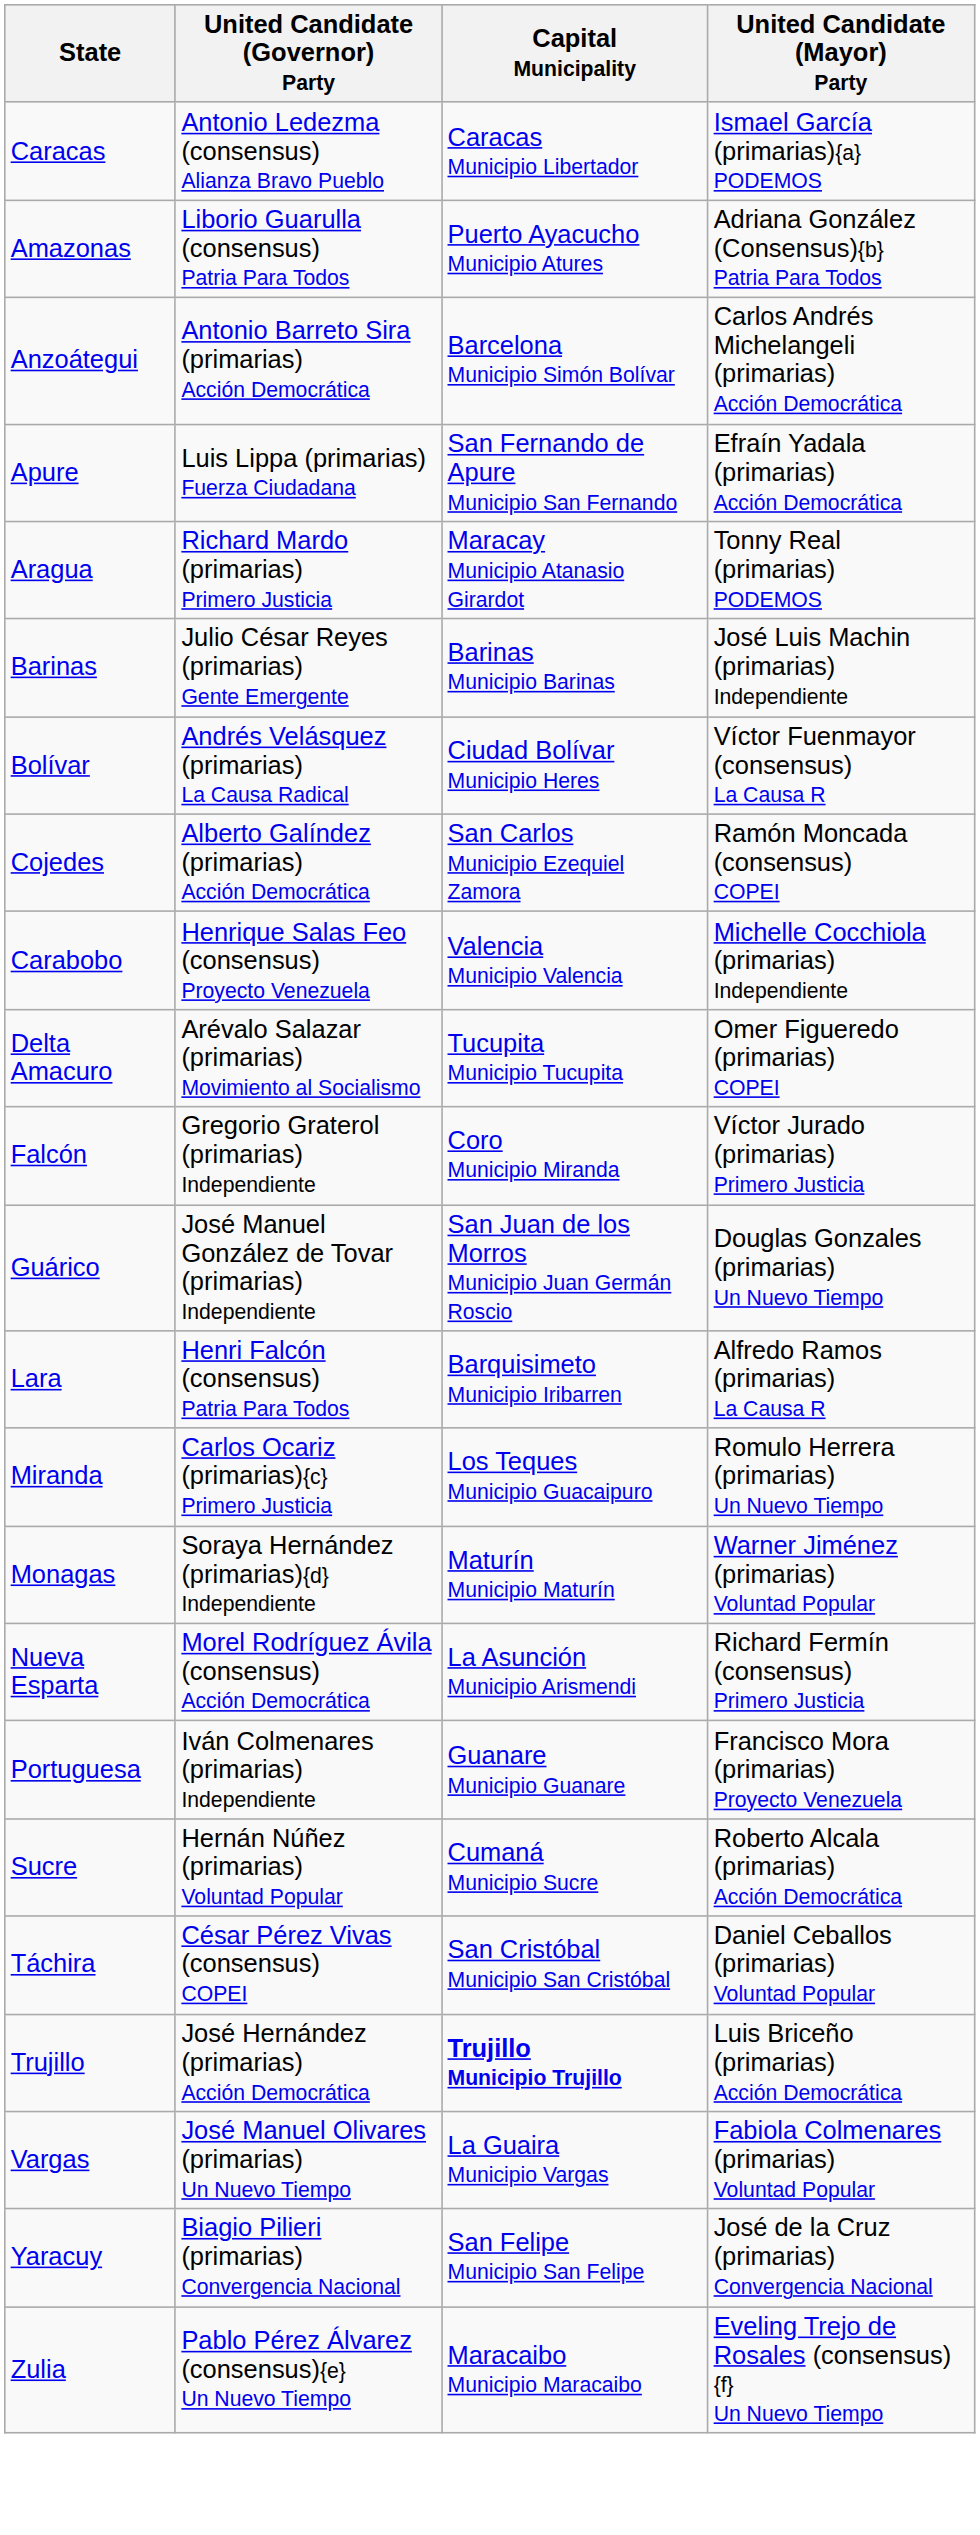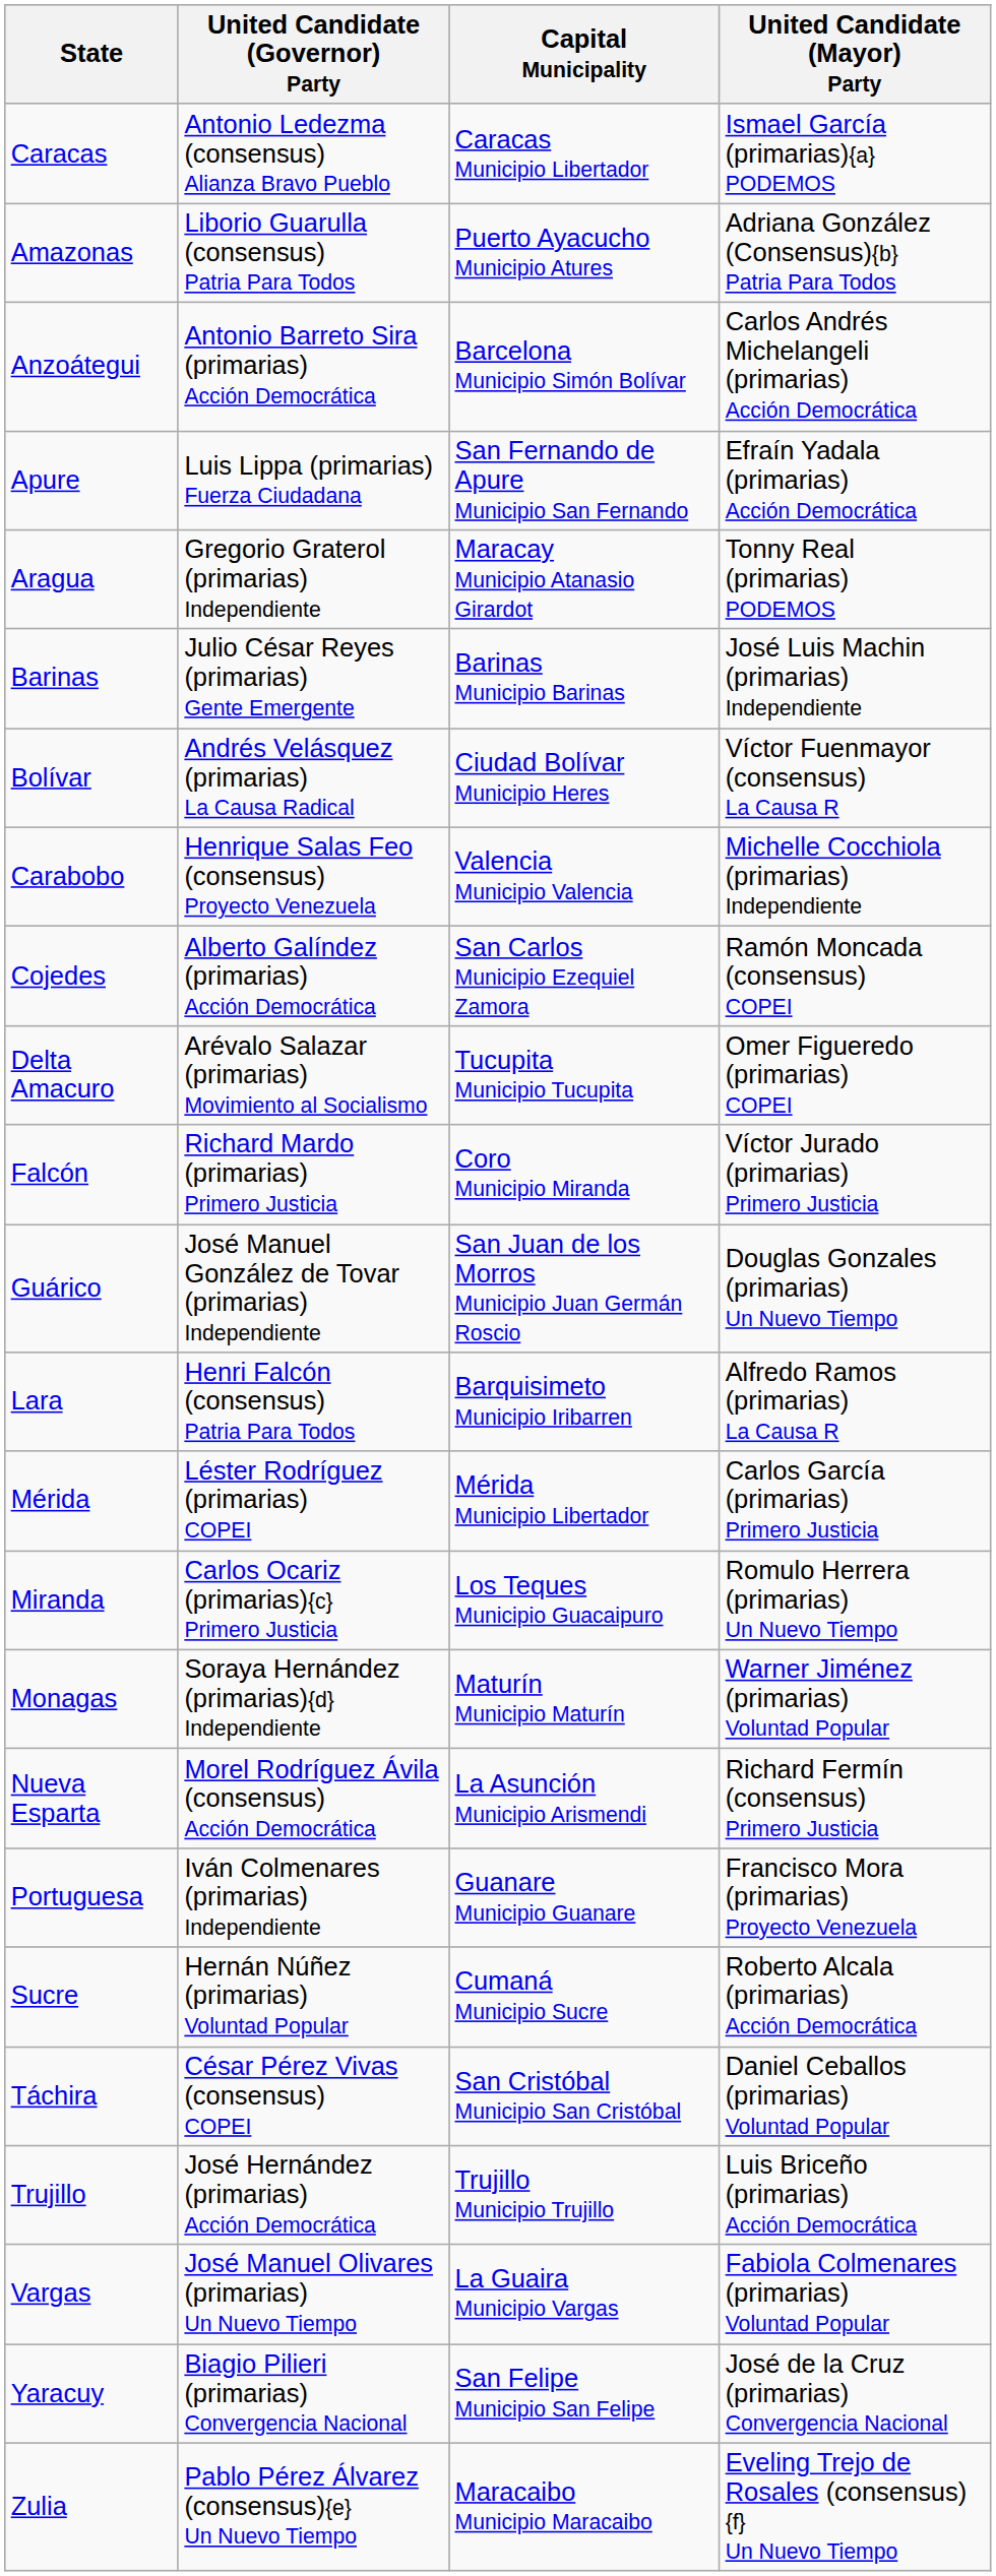 <table class="wikitable">
 <tr style="background:#efefef;">
 <th style="width:100px"><strong>State</strong></th>
 <th style="width:160px"><strong>United Candidate (Governor)<br><small>Party</small></strong></th>
 <th style="width:160px"><strong>Capital<br><small>Municipality</small></strong></th>
 <th style="width:160px"><strong>United Candidate (Mayor)<br><small>Party</small></strong></th>
 </tr>
 <tr>
 <td><a href='#'>Caracas</a></td>
 <td><a href='#'>Antonio Ledezma</a> (consensus)<br><small><a href='#'>Alianza Bravo Pueblo</a></small></td>
 <td><a href='#'>Caracas</a><br><small><a href='#'>Municipio Libertador</a></small></td>
 <td><a href='#'>Ismael García</a> (primarias)<small>{a}</small><br><small><a href='#'>PODEMOS</a></small></td>
 </tr>
 <tr>
 <td><a href='#'>Amazonas</a></td>
 <td><a href='#'>Liborio Guarulla</a> (consensus)<br><small><a href='#'>Patria Para Todos</a></small></td>
 <td><a href='#'>Puerto Ayacucho</a><br><small><a href='#'>Municipio Atures</a></small></td>
 <td>Adriana González (Consensus)<small>{b}</small><br><small><a href='#'>Patria Para Todos</a></small></td>
 </tr>
 <tr>
 <td><a href='#'>Anzoátegui</a></td>
 <td><a href='#'>Antonio Barreto Sira</a> (primarias)<br><small><a href='#'>Acción Democrática</a></small></td>
 <td><a href='#'>Barcelona</a><br><small><a href='#'>Municipio Simón Bolívar</a></small></td>
 <td>Carlos Andrés Michelangeli (primarias)<br><small><a href='#'>Acción Democrática</a></small></td>
 </tr>
 <tr>
 <td><a href='#'>Apure</a></td>
 <td>Luis Lippa (primarias)<br><small><a href='#'>Fuerza Ciudadana</a></small></td>
 <td><a href='#'>San Fernando de Apure</a><br><small><a href='#'>Municipio San Fernando</a></small></td>
 <td>Efraín Yadala (primarias)<br><small><a href='#'>Acción Democrática</a></small></td>
 </tr>
 <tr>
 <td><a href='#'>Aragua</a></td>
-<td><a href='#'>Richard Mardo</a> (primarias)<br><small><a href='#'>Primero Justicia</a></small></td>
+<td>Gregorio Graterol (primarias)<br><small>Independiente</small></td>
 <td><a href='#'>Maracay</a><br><small><a href='#'>Municipio Atanasio Girardot</a></small></td>
 <td>Tonny Real (primarias)<br><small><a href='#'>PODEMOS</a></small></td>
 </tr>
 <tr>
 <td><a href='#'>Barinas</a></td>
 <td>Julio César Reyes (primarias)<br><small><a href='#'>Gente Emergente</a></small></td>
 <td><a href='#'>Barinas</a><br><small><a href='#'>Municipio Barinas</a></small></td>
 <td>José Luis Machin (primarias)<br><small>Independiente</small></td>
 </tr>
 <tr>
 <td><a href='#'>Bolívar</a></td>
 <td><a href='#'>Andrés Velásquez</a> (primarias)<br><small><a href='#'>La Causa Radical</a></small></td>
 <td><a href='#'>Ciudad Bolívar</a><br><small><a href='#'>Municipio Heres</a></small></td>
 <td>Víctor Fuenmayor (consensus)<br><small><a href='#'>La Causa R</a></small></td>
 </tr>
 <tr>
+<td><a href='#'>Carabobo</a></td>
+<td><a href='#'>Henrique Salas Feo</a> (consensus)<br><small><a href='#'>Proyecto Venezuela</a></small></td>
+<td><a href='#'>Valencia</a><br><small><a href='#'>Municipio Valencia</a></small></td>
+<td><a href='#'>Michelle Cocchiola</a> (primarias)<br><small>Independiente</small></td>
+</tr>
+<tr>
 <td><a href='#'>Cojedes</a></td>
 <td><a href='#'>Alberto Galíndez</a> (primarias)<br><small><a href='#'>Acción Democrática</a></small></td>
 <td><a href='#'>San Carlos</a><br><small><a href='#'>Municipio Ezequiel Zamora</a></small></td>
 <td>Ramón Moncada (consensus)<br><small><a href='#'>COPEI</a></small></td>
-</tr>
-<tr>
-<td><a href='#'>Carabobo</a></td>
-<td><a href='#'>Henrique Salas Feo</a> (consensus)<br><small><a href='#'>Proyecto Venezuela</a></small></td>
-<td><a href='#'>Valencia</a><br><small><a href='#'>Municipio Valencia</a></small></td>
-<td><a href='#'>Michelle Cocchiola</a> (primarias)<br><small>Independiente</small></td>
 </tr>
 <tr>
 <td><a href='#'>Delta Amacuro</a></td>
 <td>Arévalo Salazar (primarias)<br><small><a href='#'>Movimiento al Socialismo</a></small></td>
 <td><a href='#'>Tucupita</a><br><small><a href='#'>Municipio Tucupita </a></small></td>
 <td>Omer Figueredo (primarias)<br><small><a href='#'>COPEI</a></small></td>
 </tr>
 <tr>
 <td><a href='#'>Falcón</a></td>
-<td>Gregorio Graterol (primarias)<br><small>Independiente</small></td>
+<td><a href='#'>Richard Mardo</a> (primarias)<br><small><a href='#'>Primero Justicia</a></small></td>
 <td><a href='#'>Coro</a><br><small><a href='#'>Municipio Miranda</a></small></td>
 <td>Víctor Jurado (primarias)<br><small><a href='#'>Primero Justicia</a></small></td>
 </tr>
 <tr>
 <td><a href='#'>Guárico</a></td>
 <td>José Manuel González de Tovar (primarias)<br><small>Independiente</small></td>
 <td><a href='#'>San Juan de los Morros</a><br><small><a href='#'>Municipio Juan Germán Roscio</a></small></td>
 <td>Douglas Gonzales (primarias)<br><small><a href='#'>Un Nuevo Tiempo</a></small></td>
 </tr>
 <tr>
 <td><a href='#'>Lara</a></td>
 <td><a href='#'>Henri Falcón</a> (consensus)<br><small><a href='#'>Patria Para Todos</a></small></td>
 <td><a href='#'>Barquisimeto</a><br><small><a href='#'>Municipio Iribarren</a></small></td>
 <td>Alfredo Ramos (primarias)<br><small><a href='#'>La Causa R</a></small></td>
+</tr>
+<tr>
+<td><a href='#'>Mérida</a></td>
+<td><a href='#'>Léster Rodríguez</a> (primarias)<br><small><a href='#'>COPEI</a></small></td>
+<td><a href='#'>Mérida</a><br><small><a href='#'>Municipio Libertador</a></small></td>
+<td>Carlos García (primarias)<br><small><a href='#'>Primero Justicia</a></small></td>
 </tr>
 <tr>
 <td><a href='#'>Miranda</a></td>
 <td><a href='#'>Carlos Ocariz</a> (primarias)<small>{c}</small><br><small><a href='#'>Primero Justicia</a></small></td>
 <td><a href='#'>Los Teques</a><br><small><a href='#'>Municipio Guacaipuro</a></small></td>
 <td>Romulo Herrera (primarias)<br><small><a href='#'>Un Nuevo Tiempo</a></small></td>
 </tr>
 <tr>
 <td><a href='#'>Monagas</a></td>
 <td>Soraya Hernández (primarias)<small>{d}</small><br><small>Independiente</small></td>
 <td><a href='#'>Maturín</a><br><small><a href='#'>Municipio Maturín</a></small></td>
 <td><a href='#'>Warner Jiménez</a> (primarias)<br><small><a href='#'>Voluntad Popular</a></small></td>
 </tr>
 <tr>
 <td><a href='#'>Nueva Esparta</a></td>
 <td><a href='#'>Morel Rodríguez Ávila</a> (consensus)<br><small><a href='#'>Acción Democrática</a></small></td>
 <td><a href='#'>La Asunción</a><br><small><a href='#'>Municipio Arismendi</a></small></td>
 <td>Richard Fermín (consensus)<br><small><a href='#'>Primero Justicia</a></small></td>
 </tr>
 <tr>
 <td><a href='#'>Portuguesa</a></td>
 <td>Iván Colmenares (primarias)<br><small>Independiente</small></td>
 <td><a href='#'>Guanare</a><br><small><a href='#'>Municipio Guanare</a></small></td>
 <td>Francisco Mora (primarias)<br><small><a href='#'>Proyecto Venezuela</a></small></td>
 </tr>
 <tr>
 <td><a href='#'>Sucre</a></td>
 <td>Hernán Núñez (primarias)<br><small><a href='#'>Voluntad Popular</a></small></td>
 <td><a href='#'>Cumaná</a><br><small><a href='#'>Municipio Sucre</a></small></td>
 <td>Roberto Alcala (primarias)<br><small><a href='#'>Acción Democrática</a></small></td>
 </tr>
 <tr>
 <td><a href='#'>Táchira</a></td>
 <td><a href='#'>César Pérez Vivas</a> (consensus)<br><small><a href='#'>COPEI</a></small></td>
 <td><a href='#'>San Cristóbal</a><br><small><a href='#'>Municipio San Cristóbal</a></small></td>
 <td>Daniel Ceballos (primarias)<br><small><a href='#'>Voluntad Popular</a></small></td>
 </tr>
 <tr>
 <td><a href='#'>Trujillo</a></td>
 <td>José Hernández (primarias)<br><small><a href='#'>Acción Democrática</a></small></td>
-<td><strong><a href='#'>Trujillo</a><br><small><a href='#'>Municipio Trujillo</a></small></strong></td>
+<td><a href='#'>Trujillo</a><br><small><a href='#'>Municipio Trujillo</a></small></td>
 <td>Luis Briceño (primarias)<br><small><a href='#'>Acción Democrática</a></small></td>
 </tr>
 <tr>
 <td><a href='#'>Vargas</a></td>
 <td><a href='#'>José Manuel Olivares</a> (primarias)<br><small><a href='#'>Un Nuevo Tiempo</a></small></td>
 <td><a href='#'>La Guaira </a><br><small><a href='#'>Municipio Vargas</a></small></td>
 <td><a href='#'>Fabiola Colmenares</a> (primarias)<br><small><a href='#'>Voluntad Popular</a></small></td>
 </tr>
 <tr>
 <td><a href='#'>Yaracuy</a></td>
 <td><a href='#'>Biagio Pilieri</a> (primarias)<br><small><a href='#'>Convergencia Nacional</a></small></td>
 <td><a href='#'> San Felipe</a><br><small><a href='#'>Municipio San Felipe</a></small></td>
 <td>José de la Cruz (primarias)<br><small><a href='#'>Convergencia Nacional</a></small></td>
 </tr>
 <tr>
 <td><a href='#'>Zulia</a></td>
 <td><a href='#'>Pablo Pérez Álvarez</a> (consensus)<small>{e}</small><br><small><a href='#'>Un Nuevo Tiempo</a></small></td>
 <td><a href='#'>Maracaibo </a><br><small><a href='#'>Municipio Maracaibo</a></small></td>
 <td><a href='#'>Eveling Trejo de Rosales</a> (consensus)<small>{f}</small><br><small><a href='#'>Un Nuevo Tiempo</a></small></td>
 </tr>
 </table>
